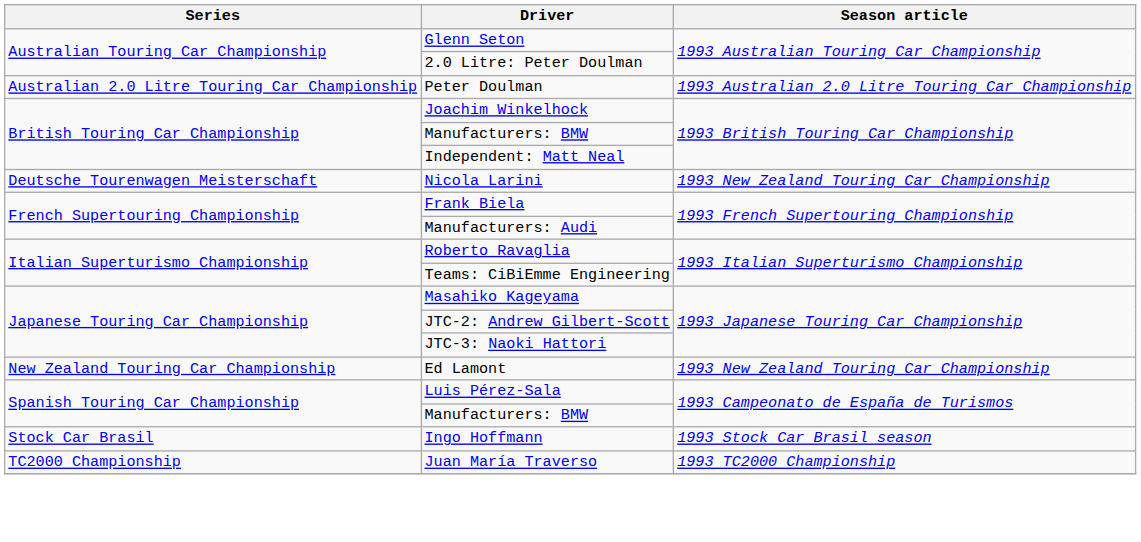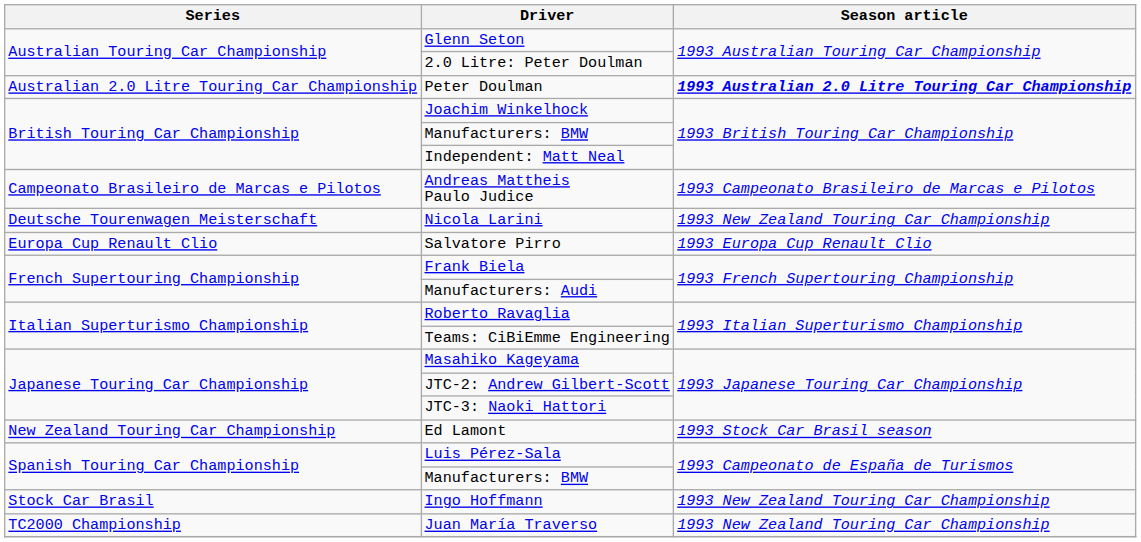 <table class="wikitable" style="font-size: 87%;">
 <tr>
 <th>Series</th>
 <th>Driver</th>
 <th>Season article</th>
 </tr>
 <tr>
 <td rowspan=2><a href='#'>Australian Touring Car Championship</a></td>
 <td> <a href='#'>Glenn Seton</a></td>
 <td rowspan=2><em><a href='#'>1993 Australian Touring Car Championship</a></em></td>
 </tr>
 <tr>
 <td>2.0 Litre:  Peter Doulman</td>
 </tr>
 <tr>
 <td><a href='#'>Australian 2.0 Litre Touring Car Championship</a></td>
 <td> Peter Doulman</td>
-<td><em><a href='#'>1993 Australian 2.0 Litre Touring Car Championship</a></em></td>
+<td><strong><em><a href='#'>1993 Australian 2.0 Litre Touring Car Championship</a></em></strong></td>
 </tr>
 <tr>
 <td rowspan=3><a href='#'>British Touring Car Championship</a></td>
 <td> <a href='#'>Joachim Winkelhock</a></td>
 <td rowspan=3><em><a href='#'>1993 British Touring Car Championship</a></em></td>
 </tr>
 <tr>
 <td>Manufacturers:  <a href='#'>BMW</a></td>
 </tr>
 <tr>
 <td>Independent:  <a href='#'>Matt Neal</a></td>
 </tr>
 <tr>
+<td><a href='#'>Campeonato Brasileiro de Marcas e Pilotos</a></td>
+<td> <a href='#'>Andreas Mattheis</a><br> Paulo Judice</td>
+<td><em><a href='#'>1993 Campeonato Brasileiro de Marcas e Pilotos</a></em></td>
+</tr>
+<tr>
 <td><a href='#'>Deutsche Tourenwagen Meisterschaft</a></td>
 <td> <a href='#'>Nicola Larini</a></td>
 <td><em><a href='#'>1993 New Zealand Touring Car Championship</a></em></td>
+</tr>
+<tr>
+<td><a href='#'>Europa Cup Renault Clio</a></td>
+<td> Salvatore Pirro</td>
+<td><em><a href='#'>1993 Europa Cup Renault Clio</a></em></td>
 </tr>
 <tr>
 <td rowspan=2><a href='#'>French Supertouring Championship</a></td>
 <td> <a href='#'>Frank Biela</a></td>
 <td rowspan=2><em><a href='#'>1993 French Supertouring Championship</a></em></td>
 </tr>
 <tr>
 <td>Manufacturers:  <a href='#'>Audi</a></td>
 </tr>
 <tr>
 <td rowspan=2><a href='#'>Italian Superturismo Championship</a></td>
 <td> <a href='#'>Roberto Ravaglia</a></td>
 <td rowspan=2><em><a href='#'>1993 Italian Superturismo Championship</a></em></td>
 </tr>
 <tr>
 <td>Teams:  CiBiEmme Engineering</td>
 </tr>
 <tr>
 <td rowspan=3><a href='#'>Japanese Touring Car Championship</a></td>
 <td> <a href='#'>Masahiko Kageyama</a></td>
 <td rowspan=3><em><a href='#'>1993 Japanese Touring Car Championship</a></em></td>
 </tr>
 <tr>
 <td>JTC-2:  <a href='#'>Andrew Gilbert-Scott</a></td>
 </tr>
 <tr>
 <td>JTC-3:  <a href='#'>Naoki Hattori</a></td>
 </tr>
 <tr>
 <td><a href='#'>New Zealand Touring Car Championship</a></td>
 <td> Ed Lamont</td>
-<td><em><a href='#'>1993 New Zealand Touring Car Championship</a></em></td>
+<td><em><a href='#'>1993 Stock Car Brasil season</a></em></td>
 </tr>
 <tr>
 <td rowspan=2><a href='#'>Spanish Touring Car Championship</a></td>
 <td> <a href='#'>Luis Pérez-Sala</a></td>
 <td rowspan=2><em><a href='#'>1993 Campeonato de España de Turismos</a></em></td>
 </tr>
 <tr>
 <td>Manufacturers:  <a href='#'>BMW</a></td>
 </tr>
 <tr>
 <td><a href='#'>Stock Car Brasil</a></td>
 <td> <a href='#'>Ingo Hoffmann</a></td>
-<td><em><a href='#'>1993 Stock Car Brasil season</a></em></td>
+<td><em><a href='#'>1993 New Zealand Touring Car Championship</a></em></td>
 </tr>
 <tr>
 <td><a href='#'>TC2000 Championship</a></td>
 <td> <a href='#'>Juan María Traverso</a></td>
-<td><em><a href='#'>1993 TC2000 Championship</a></em></td>
+<td><em><a href='#'>1993 New Zealand Touring Car Championship</a></em></td>
 </tr>
 <tr>
 </tr>
 </table>
